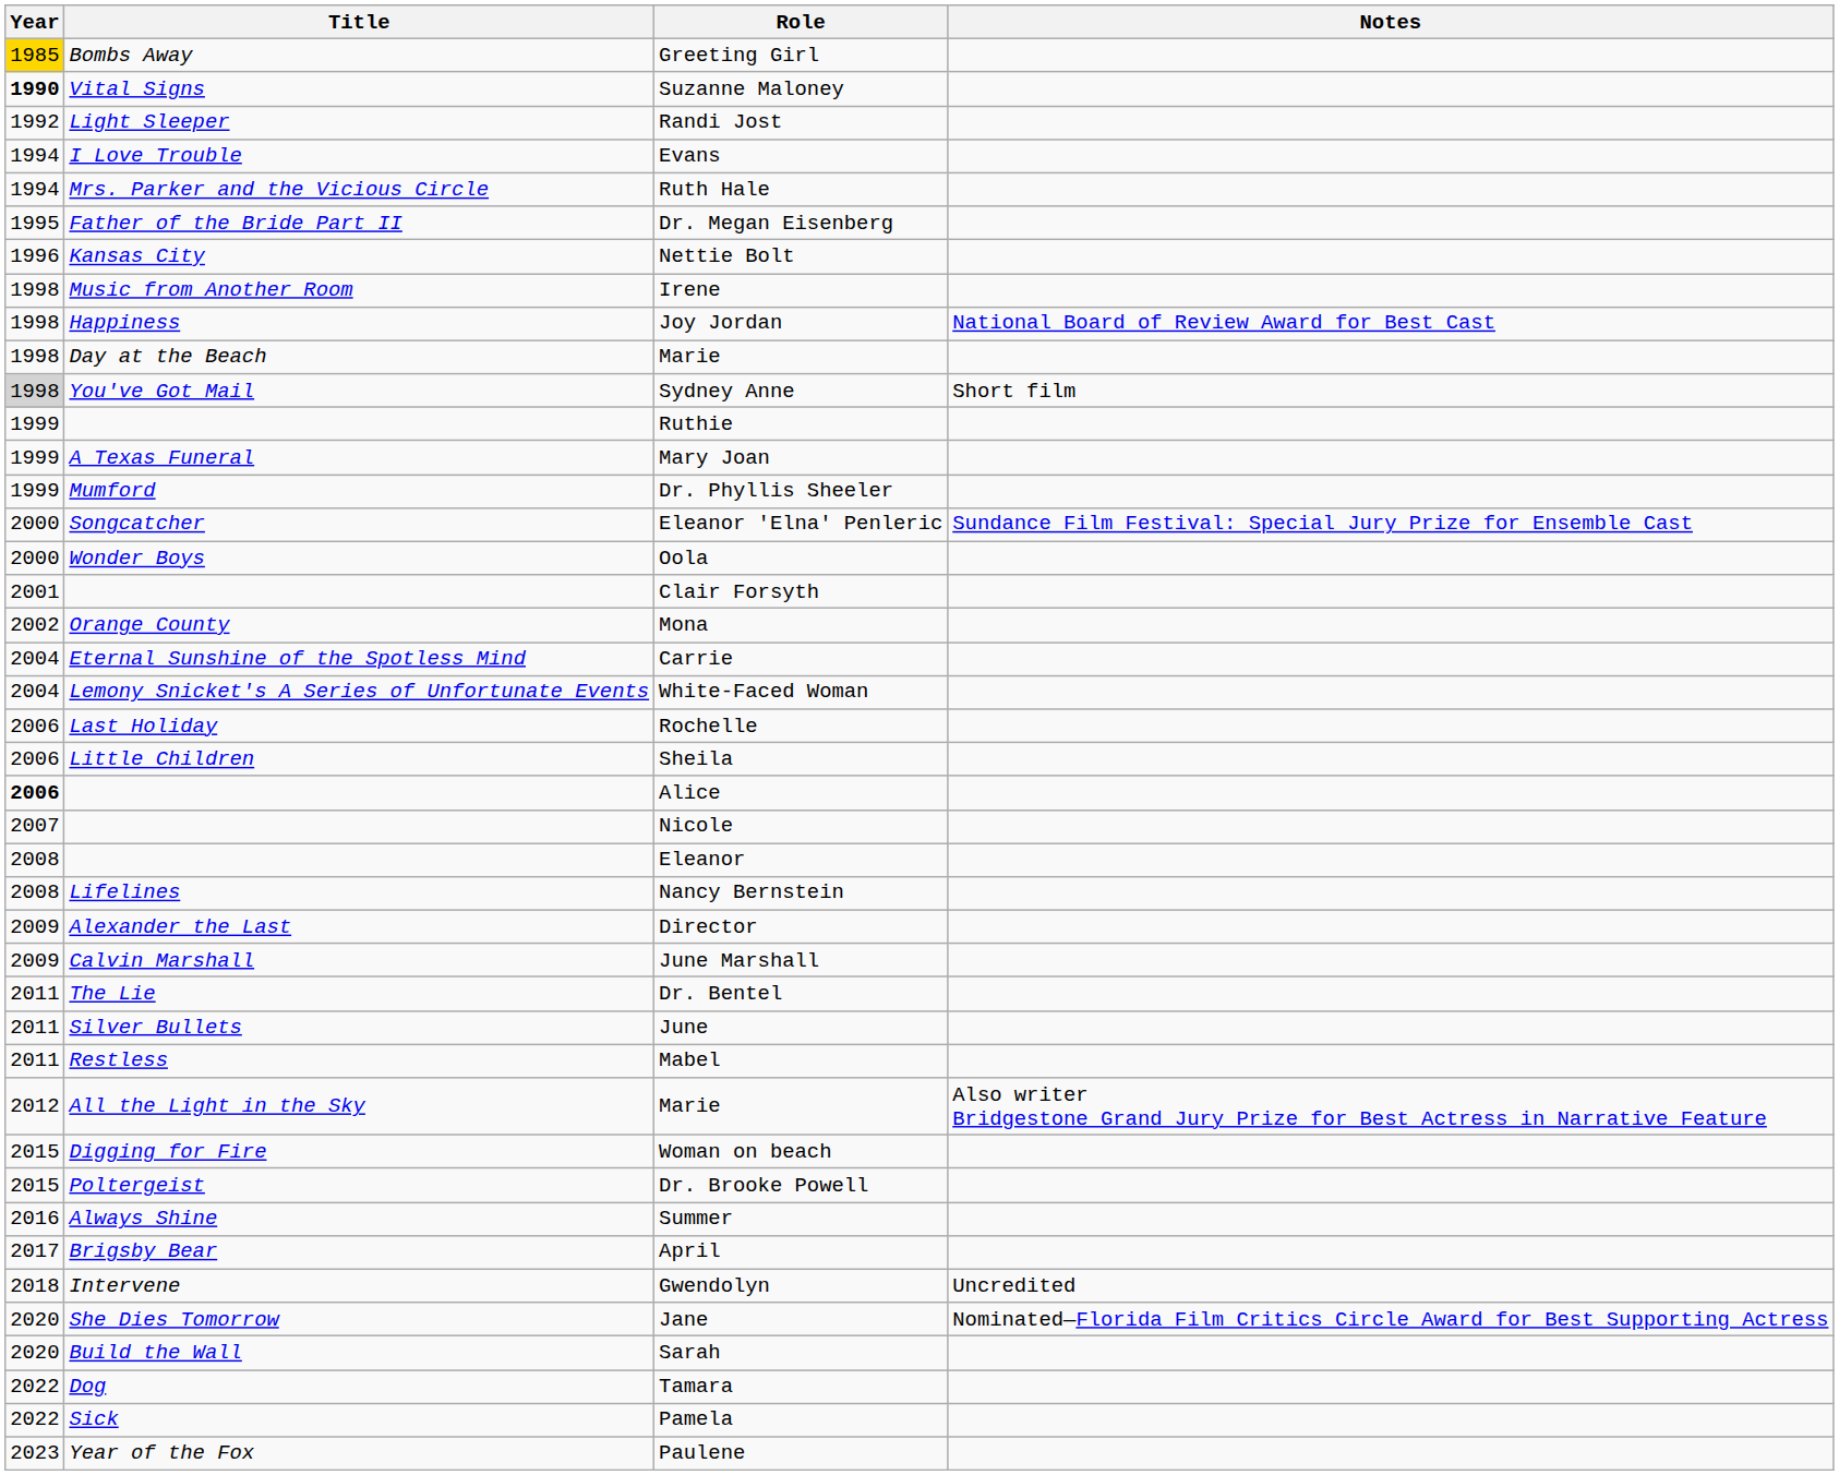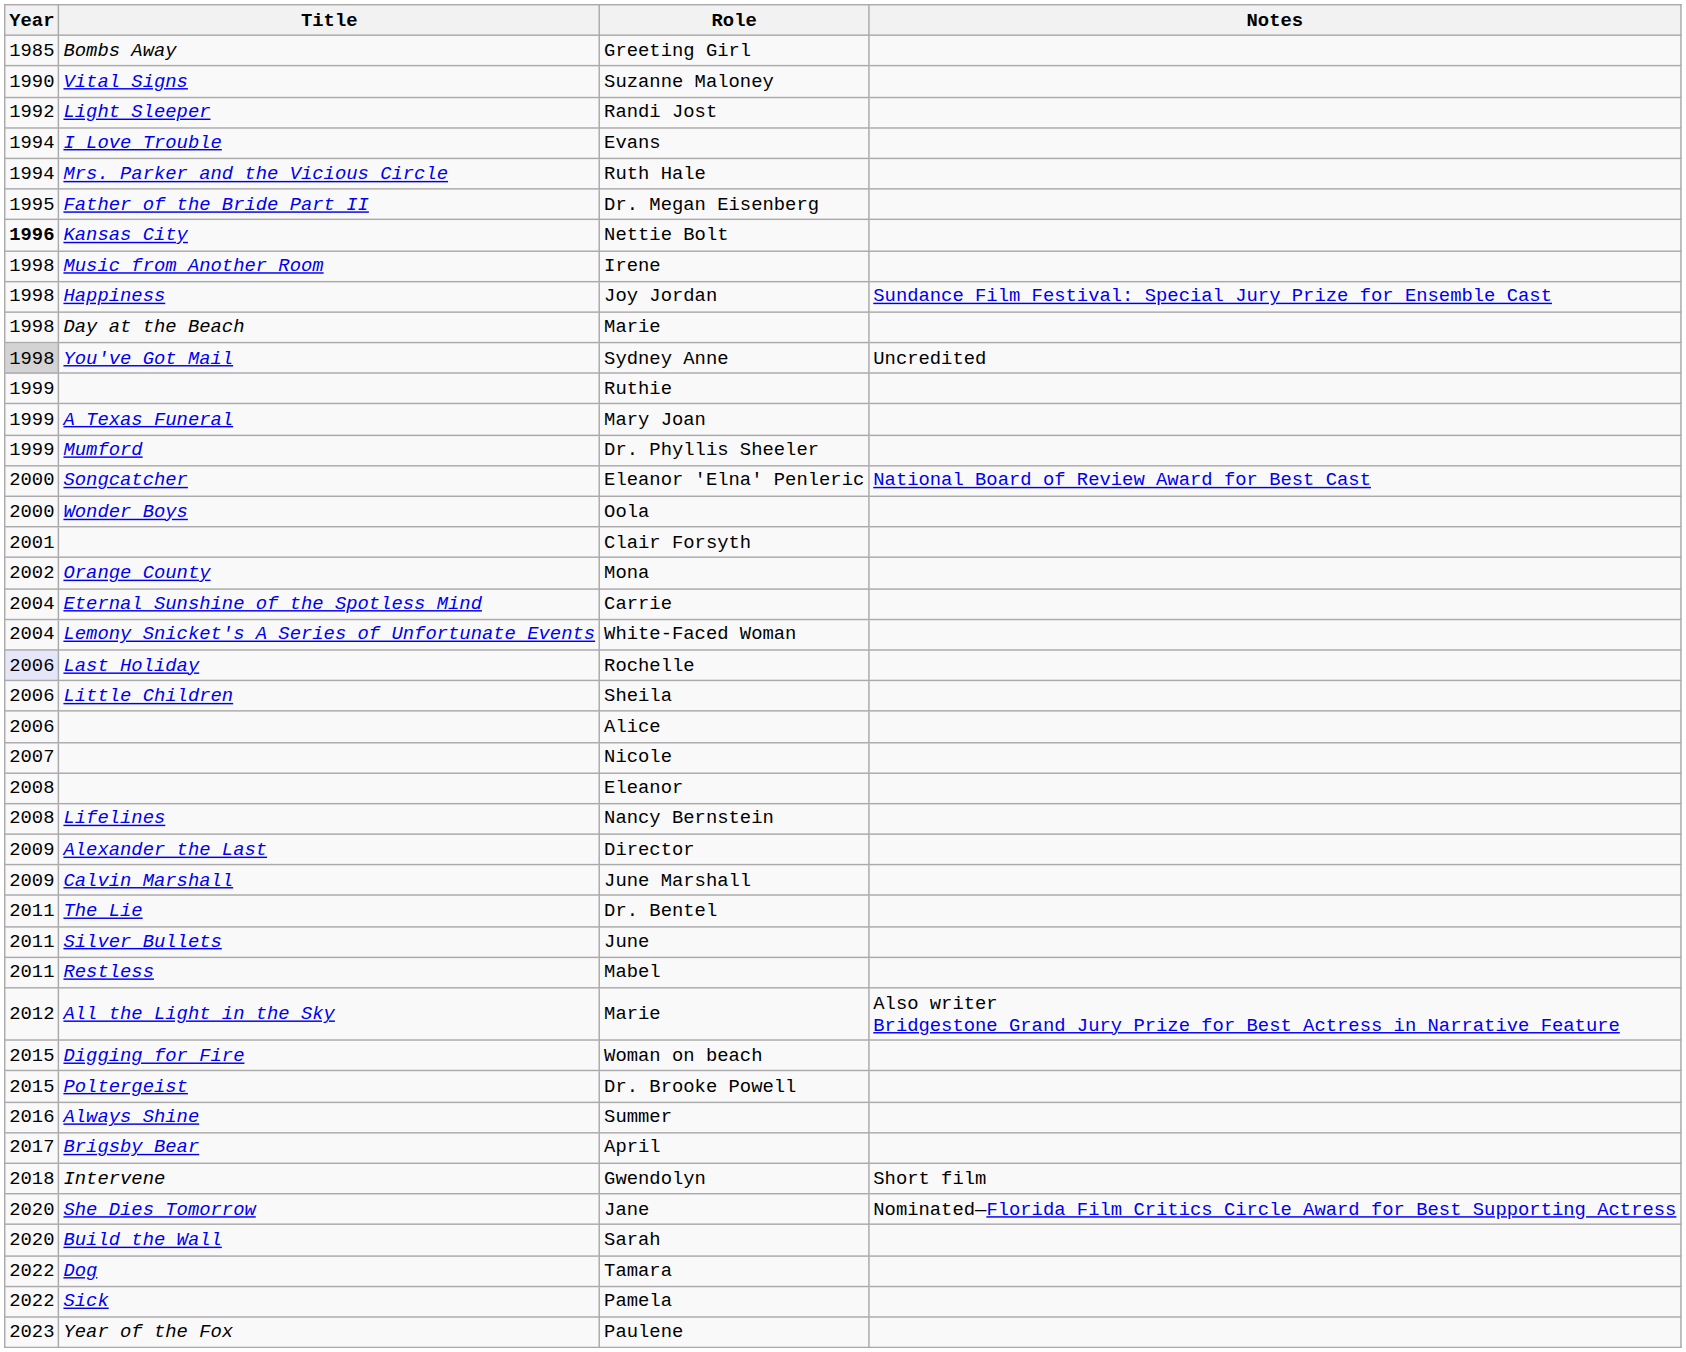 <table class="wikitable sortable">
 <tr>
 <th>Year</th>
 <th>Title</th>
 <th>Role</th>
 <th class="unsortable">Notes</th>
 </tr>
 <tr>
-<td style="background: gold;">1985</td>
+<td>1985</td>
 <td><em>Bombs Away</em></td>
 <td>Greeting Girl</td>
 <td></td>
 </tr>
 <tr>
-<td><strong>1990</strong></td>
+<td>1990</td>
 <td><em><a href='#'>Vital Signs</a></em></td>
 <td>Suzanne Maloney</td>
 <td></td>
 </tr>
 <tr>
 <td>1992</td>
 <td><em><a href='#'>Light Sleeper</a></em></td>
 <td>Randi Jost</td>
 <td></td>
 </tr>
 <tr>
 <td>1994</td>
 <td><em><a href='#'>I Love Trouble</a></em></td>
 <td>Evans</td>
 <td></td>
 </tr>
 <tr>
 <td>1994</td>
 <td><em><a href='#'>Mrs. Parker and the Vicious Circle</a></em></td>
 <td>Ruth Hale</td>
 <td></td>
 </tr>
 <tr>
 <td>1995</td>
 <td><em><a href='#'>Father of the Bride Part II</a></em></td>
 <td>Dr. Megan Eisenberg</td>
 <td></td>
 </tr>
 <tr>
-<td>1996</td>
+<td><strong>1996</strong></td>
 <td><em><a href='#'>Kansas City</a></em></td>
 <td>Nettie Bolt</td>
 <td></td>
 </tr>
 <tr>
 <td>1998</td>
 <td><em><a href='#'>Music from Another Room</a></em></td>
 <td>Irene</td>
 <td></td>
 </tr>
 <tr>
 <td>1998</td>
 <td><em><a href='#'>Happiness</a></em></td>
 <td>Joy Jordan</td>
-<td><a href='#'>National Board of Review Award for Best Cast</a></td>
+<td><a href='#'>Sundance Film Festival: Special Jury Prize for Ensemble Cast</a></td>
 </tr>
 <tr>
 <td>1998</td>
 <td><em>Day at the Beach</em></td>
 <td>Marie</td>
 <td></td>
 </tr>
 <tr>
 <td style="background: lightgrey;">1998</td>
 <td><em><a href='#'>You've Got Mail</a></em></td>
 <td>Sydney Anne</td>
-<td>Short film</td>
+<td>Uncredited</td>
 </tr>
 <tr>
 <td>1999</td>
 <td><em></em></td>
 <td>Ruthie</td>
 <td></td>
 </tr>
 <tr>
 <td>1999</td>
 <td><em><a href='#'>A Texas Funeral</a></em></td>
 <td>Mary Joan</td>
 <td></td>
 </tr>
 <tr>
 <td>1999</td>
 <td><em><a href='#'>Mumford</a></em></td>
 <td>Dr. Phyllis Sheeler</td>
 <td></td>
 </tr>
 <tr>
 <td>2000</td>
 <td><em><a href='#'>Songcatcher</a></em></td>
 <td>Eleanor 'Elna' Penleric</td>
-<td><a href='#'>Sundance Film Festival: Special Jury Prize for Ensemble Cast</a></td>
+<td><a href='#'>National Board of Review Award for Best Cast</a></td>
 </tr>
 <tr>
 <td>2000</td>
 <td><em><a href='#'>Wonder Boys</a></em></td>
 <td>Oola</td>
 <td></td>
 </tr>
 <tr>
 <td>2001</td>
 <td><em></em></td>
 <td>Clair Forsyth</td>
 <td></td>
 </tr>
 <tr>
 <td>2002</td>
 <td><em><a href='#'>Orange County</a></em></td>
 <td>Mona</td>
 <td></td>
 </tr>
 <tr>
 <td>2004</td>
 <td><em><a href='#'>Eternal Sunshine of the Spotless Mind</a></em></td>
 <td>Carrie</td>
 <td></td>
 </tr>
 <tr>
 <td>2004</td>
 <td><em><a href='#'>Lemony Snicket's A Series of Unfortunate Events</a></em></td>
 <td>White-Faced Woman</td>
 <td></td>
 </tr>
 <tr>
-<td>2006</td>
+<td style="background: lavender;">2006</td>
 <td><em><a href='#'>Last Holiday</a></em></td>
 <td>Rochelle</td>
 <td></td>
 </tr>
 <tr>
 <td>2006</td>
 <td><em><a href='#'>Little Children</a></em></td>
 <td>Sheila</td>
 <td></td>
 </tr>
 <tr>
-<td><strong>2006</strong></td>
+<td>2006</td>
 <td><em></em></td>
 <td>Alice</td>
 <td></td>
 </tr>
 <tr>
 <td>2007</td>
 <td><em></em></td>
 <td>Nicole</td>
 <td></td>
 </tr>
 <tr>
 <td>2008</td>
 <td><em></em></td>
 <td>Eleanor</td>
 <td></td>
 </tr>
 <tr>
 <td>2008</td>
 <td><em><a href='#'>Lifelines</a></em></td>
 <td>Nancy Bernstein</td>
 <td></td>
 </tr>
 <tr>
 <td>2009</td>
 <td><em><a href='#'>Alexander the Last</a></em></td>
 <td>Director</td>
 <td></td>
 </tr>
 <tr>
 <td>2009</td>
 <td><em><a href='#'>Calvin Marshall</a></em></td>
 <td>June Marshall</td>
 <td></td>
 </tr>
 <tr>
 <td>2011</td>
 <td><em><a href='#'>The Lie</a></em></td>
 <td>Dr. Bentel</td>
 <td></td>
 </tr>
 <tr>
 <td>2011</td>
 <td><em><a href='#'>Silver Bullets</a></em></td>
 <td>June</td>
 <td></td>
 </tr>
 <tr>
 <td>2011</td>
 <td><em><a href='#'>Restless</a></em></td>
 <td>Mabel</td>
 <td></td>
 </tr>
 <tr>
 <td>2012</td>
 <td><em><a href='#'>All the Light in the Sky</a></em></td>
 <td>Marie</td>
 <td>Also writer<br><a href='#'>Bridgestone Grand Jury Prize for Best Actress in Narrative Feature</a></td>
 </tr>
 <tr>
 <td>2015</td>
 <td><em><a href='#'>Digging for Fire</a></em></td>
 <td>Woman on beach</td>
 <td></td>
 </tr>
 <tr>
 <td>2015</td>
 <td><em><a href='#'>Poltergeist</a></em></td>
 <td>Dr. Brooke Powell</td>
 <td></td>
 </tr>
 <tr>
 <td>2016</td>
 <td><em><a href='#'>Always Shine</a></em></td>
 <td>Summer</td>
 <td></td>
 </tr>
 <tr>
 <td>2017</td>
 <td><em><a href='#'>Brigsby Bear</a></em></td>
 <td>April</td>
 <td></td>
 </tr>
 <tr>
 <td>2018</td>
 <td><em>Intervene</em></td>
 <td>Gwendolyn</td>
-<td>Uncredited</td>
+<td>Short film</td>
 </tr>
 <tr>
 <td>2020</td>
 <td><em><a href='#'>She Dies Tomorrow</a></em></td>
 <td>Jane</td>
 <td>Nominated—<a href='#'>Florida Film Critics Circle Award for Best Supporting Actress</a></td>
 </tr>
 <tr>
 <td>2020</td>
 <td><em><a href='#'>Build the Wall</a></em></td>
 <td>Sarah</td>
 <td></td>
 </tr>
 <tr>
 <td>2022</td>
 <td><em><a href='#'>Dog</a></em></td>
 <td>Tamara</td>
 <td></td>
 </tr>
 <tr>
 <td>2022</td>
 <td><em><a href='#'>Sick</a></em></td>
 <td>Pamela</td>
 <td></td>
 </tr>
 <tr>
 <td>2023</td>
 <td><em>Year of the Fox</em></td>
 <td>Paulene</td>
 <td></td>
 </tr>
 </table>
